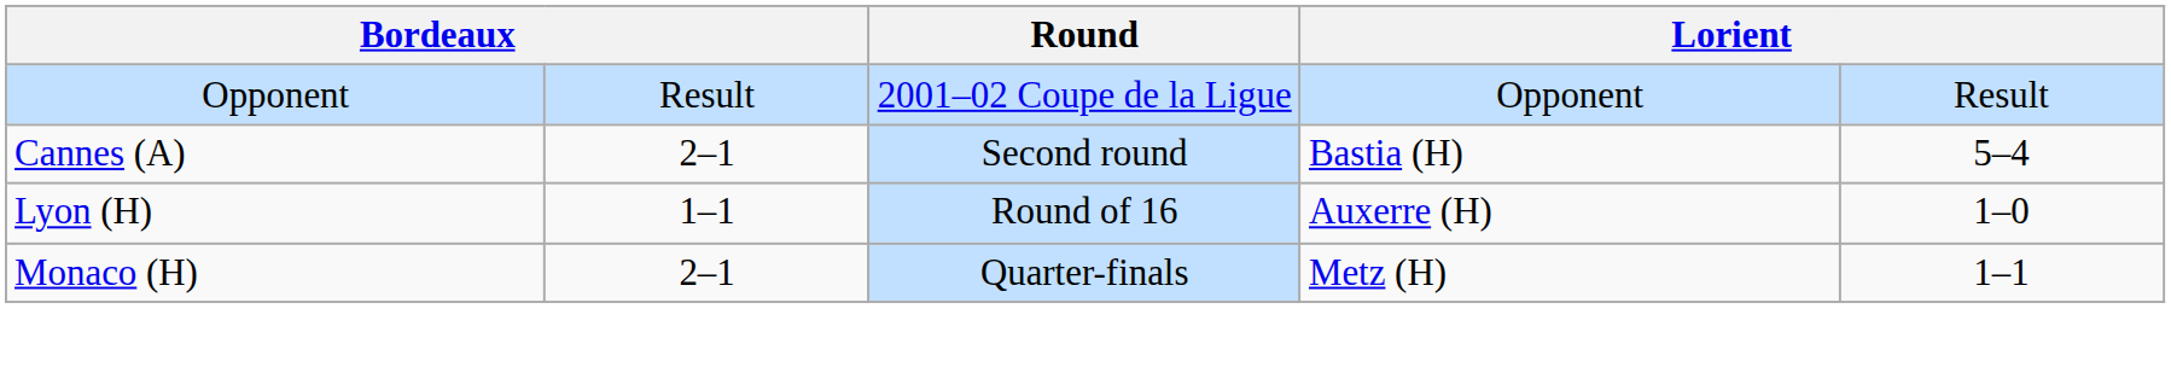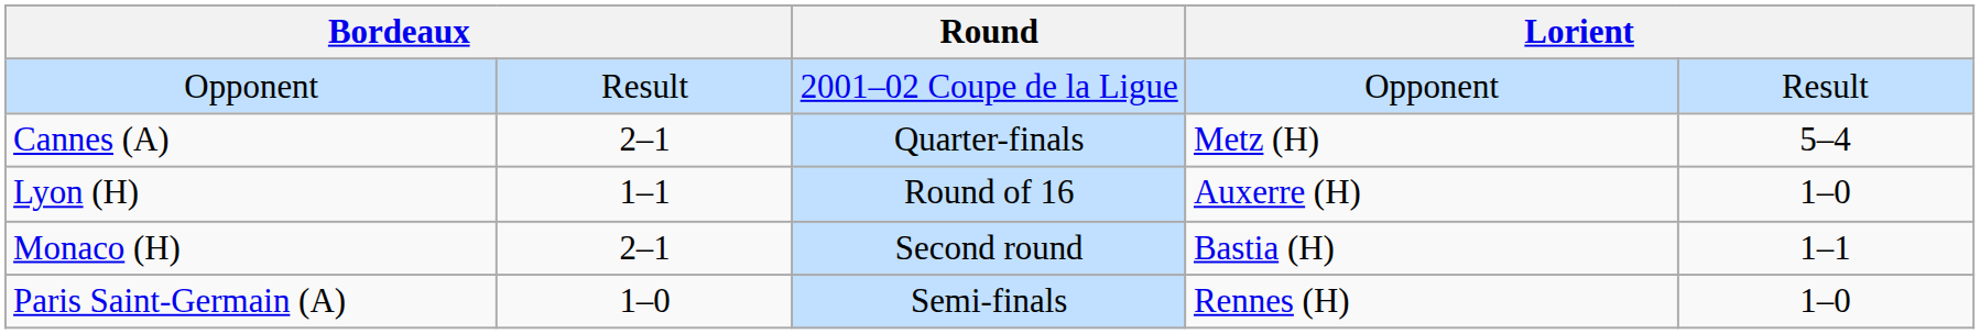 <table class="wikitable" style="text-align:center; white-space:nowrap;">
 <tr>
 <th colspan="2"><a href='#'>Bordeaux</a></th>
 <th>Round</th>
 <th colspan="2"><a href='#'>Lorient</a></th>
 </tr>
 <tr style="background:#C1E0FF;">
 <td style="width:25%;">Opponent</td>
 <td style="width:15%;">Result</td>
 <td><a href='#'>2001–02 Coupe de la Ligue</a></td>
 <td style="width:25%;">Opponent</td>
 <td style="width:15%;">Result</td>
 </tr>
 <tr>
 <td style="text-align:left"><a href='#'>Cannes</a> (A)</td>
 <td>2–1</td>
-<td style="background:#C1E0FF;">Second round</td>
-<td style="text-align:left"><a href='#'>Bastia</a> (H)</td>
+<td style="background:#C1E0FF;">Quarter-finals</td>
+<td style="text-align:left"><a href='#'>Metz</a> (H)</td>
 <td>5–4</td>
 </tr>
 <tr>
 <td style="text-align:left"><a href='#'>Lyon</a> (H)</td>
 <td>1–1  </td>
 <td style="background:#C1E0FF;">Round of 16</td>
 <td style="text-align:left"><a href='#'>Auxerre</a> (H)</td>
 <td>1–0</td>
 </tr>
 <tr>
 <td style="text-align:left"><a href='#'>Monaco</a> (H)</td>
 <td>2–1</td>
-<td style="background:#C1E0FF;">Quarter-finals</td>
-<td style="text-align:left"><a href='#'>Metz</a> (H)</td>
+<td style="background:#C1E0FF;">Second round</td>
+<td style="text-align:left"><a href='#'>Bastia</a> (H)</td>
 <td>1–1  </td>
 </tr>
+<tr>
+<td style="text-align:left"><a href='#'>Paris Saint-Germain</a> (A)</td>
+<td>1–0</td>
+<td style="background:#C1E0FF;">Semi-finals</td>
+<td style="text-align:left"><a href='#'>Rennes</a> (H)</td>
+<td>1–0 </td>
+</tr>
 </table>
